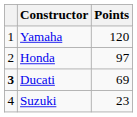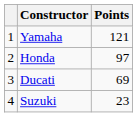 <table class="wikitable" style="font-size: 95%;">
 <tr>
 <th></th>
 <th>Constructor</th>
 <th>Points</th>
 </tr>
 <tr>
 <td align=center>1</td>
 <td> <a href='#'>Yamaha</a></td>
-<td align=right>120</td>
+<td align=right>121</td>
 </tr>
 <tr>
 <td align=center>2</td>
 <td> <a href='#'>Honda</a></td>
 <td align=right>97</td>
 </tr>
 <tr>
-<td align=center><strong>3</strong></td>
+<td align=center>3</td>
 <td> <a href='#'>Ducati</a></td>
 <td align=right>69</td>
 </tr>
 <tr>
 <td align=center>4</td>
 <td> <a href='#'>Suzuki</a></td>
 <td align=right>23</td>
 </tr>
 </table>
